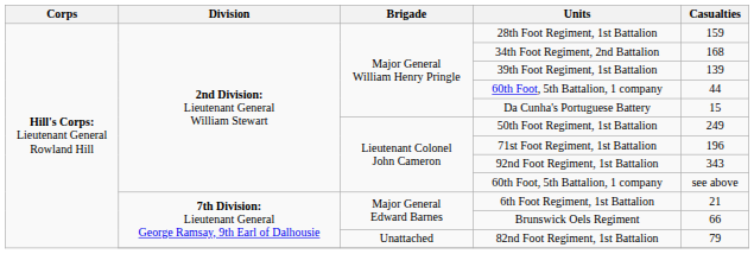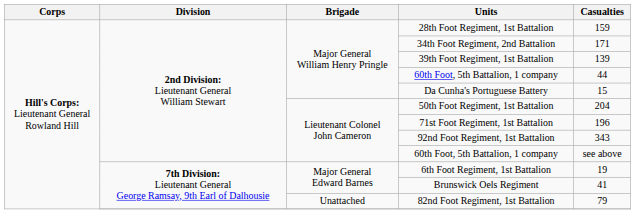 <table class="wikitable" style="text-align:center; width:80%;">
 <tr>
 <th>Corps</th>
 <th>Division</th>
 <th>Brigade</th>
 <th>Units</th>
 <th>Casualties</th>
 </tr>
 <tr>
 <td ROWSPAN=18><strong>Hill's Corps:</strong><br>Lieutenant General<br>Rowland Hill</td>
 <td ROWSPAN=9><strong>2nd Division:</strong><br>Lieutenant General<br>William Stewart</td>
 <td ROWSPAN=5>Major General<br>William Henry Pringle</td>
 <td>28th Foot Regiment, 1st Battalion</td>
 <td>159</td>
 </tr>
 <tr>
 <td>34th Foot Regiment, 2nd Battalion</td>
-<td>168</td>
+<td>171</td>
 </tr>
 <tr>
 <td>39th Foot Regiment, 1st Battalion</td>
 <td>139</td>
 </tr>
 <tr>
 <td><a href='#'>60th Foot</a>, 5th Battalion, 1 company</td>
 <td>44</td>
 </tr>
 <tr>
 <td>Da Cunha's Portuguese Battery</td>
 <td>15</td>
 </tr>
 <tr>
 <td ROWSPAN=4>Lieutenant Colonel<br>John Cameron</td>
 <td>50th Foot Regiment, 1st Battalion</td>
-<td>249</td>
+<td>204</td>
 </tr>
 <tr>
 <td>71st Foot Regiment, 1st Battalion</td>
 <td>196</td>
 </tr>
 <tr>
 <td>92nd Foot Regiment, 1st Battalion</td>
 <td>343</td>
 </tr>
 <tr>
 <td>60th Foot, 5th Battalion, 1 company</td>
 <td>see above</td>
 </tr>
 <tr>
 <td ROWSPAN=3><strong>7th Division:</strong><br>Lieutenant General<br><a href='#'>George Ramsay, 9th Earl of Dalhousie</a></td>
 <td ROWSPAN=2>Major General<br>Edward Barnes</td>
 <td>6th Foot Regiment, 1st Battalion</td>
-<td>21</td>
+<td>19</td>
 </tr>
 <tr>
 <td>Brunswick Oels Regiment</td>
-<td>66</td>
+<td>41</td>
 </tr>
 <tr>
 <td ROWSPAN=1>Unattached</td>
 <td>82nd Foot Regiment, 1st Battalion</td>
 <td>79</td>
 </tr>
 <tr>
 </tr>
 </table>
